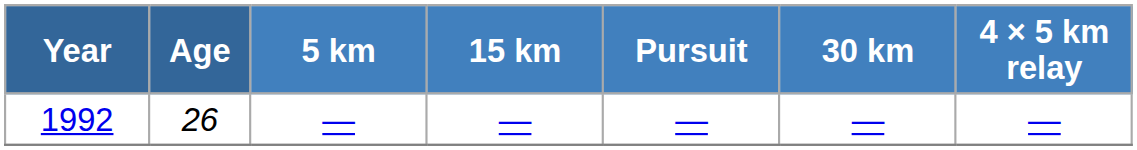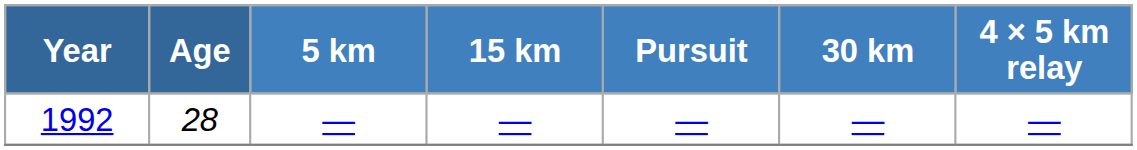 <table class="wikitable" style="font-size:95%; text-align:center; border:grey solid 1px; border-collapse:collapse; background:#ffffff;">
 <tr>
 <th style="background-color:#369; color:white; width:60px;"> Year </th>
 <th style="background-color:#369; color:white; width:40px;"> Age </th>
 <th style="background-color:#4180be; color:white; width:75px;"> 5 km </th>
 <th style="background-color:#4180be; color:white; width:75px;"> 15 km </th>
 <th style="background-color:#4180be; color:white; width:75px;"> Pursuit </th>
 <th style="background-color:#4180be; color:white; width:75px;"> 30 km </th>
 <th style="background-color:#4180be; color:white; width:75px;"> 4 × 5 km <br> relay </th>
 </tr>
 <tr>
 <td><a href='#'>1992</a></td>
-<td><em>26</em></td>
+<td><em>28</em></td>
 <td><a href='#'>—</a></td>
 <td><a href='#'>—</a></td>
 <td><a href='#'>—</a></td>
 <td><a href='#'>—</a></td>
 <td><a href='#'>—</a></td>
 </tr>
 <tr>
 </tr>
 </table>
